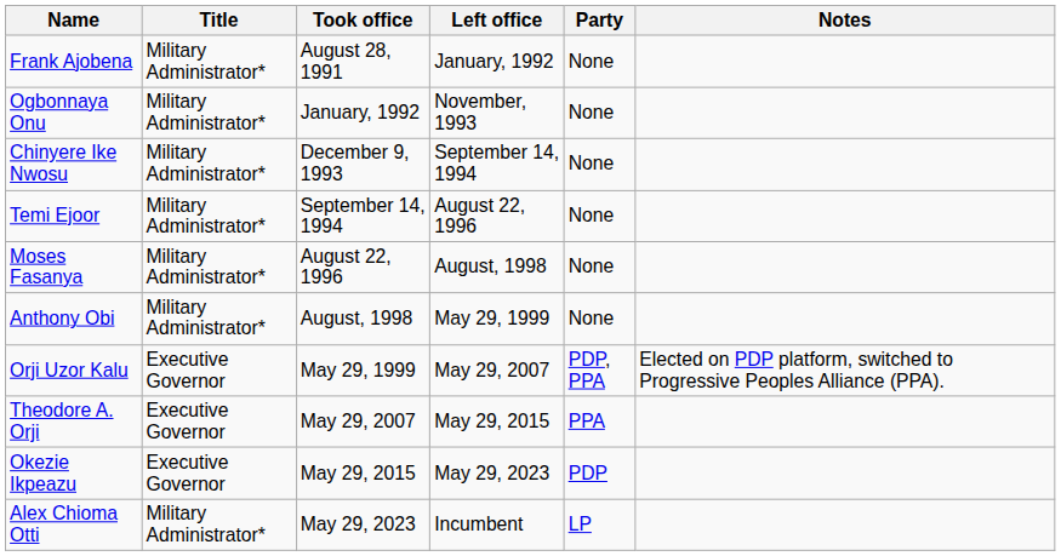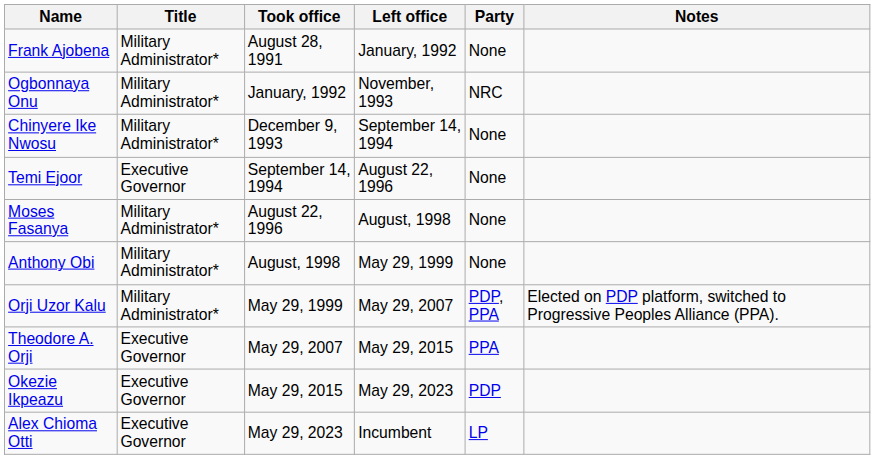 <table class="wikitable" border="1" style="width:100%; margin:auto; text-align:left">
 <tr>
 <th>Name</th>
 <th>Title</th>
 <th>Took office</th>
 <th>Left office</th>
 <th>Party</th>
 <th width="40%">Notes</th>
 </tr>
 <tr -valign="top">
 <td><a href='#'>Frank Ajobena</a></td>
 <td>Military Administrator*</td>
 <td>August 28, 1991</td>
 <td>January, 1992</td>
 <td>None</td>
 <td></td>
 </tr>
 <tr -valign="top">
 <td><a href='#'>Ogbonnaya Onu</a></td>
 <td>Military Administrator*</td>
 <td>January, 1992</td>
 <td>November, 1993</td>
-<td>None</td>
+<td>NRC</td>
 <td></td>
 </tr>
 <tr -valign="top">
 <td><a href='#'>Chinyere Ike Nwosu</a></td>
 <td>Military Administrator*</td>
 <td>December 9, 1993</td>
 <td>September 14, 1994</td>
 <td>None</td>
 <td></td>
 </tr>
 <tr -valign="top">
 <td><a href='#'>Temi Ejoor</a></td>
-<td>Military Administrator*</td>
+<td>Executive Governor</td>
 <td>September 14, 1994</td>
 <td>August 22, 1996</td>
 <td>None</td>
 <td></td>
 </tr>
 <tr -valign="top">
 <td><a href='#'>Moses Fasanya</a></td>
 <td>Military Administrator*</td>
 <td>August 22, 1996</td>
 <td>August, 1998</td>
 <td>None</td>
 <td></td>
 </tr>
 <tr -valign="top">
 <td><a href='#'>Anthony Obi</a></td>
 <td>Military Administrator*</td>
 <td>August, 1998</td>
 <td>May 29, 1999</td>
 <td>None</td>
 <td></td>
 </tr>
 <tr -valign="top">
 <td><a href='#'>Orji Uzor Kalu</a></td>
-<td>Executive Governor</td>
+<td>Military Administrator*</td>
 <td>May 29, 1999</td>
 <td>May 29, 2007</td>
 <td><a href='#'>PDP</a>, <a href='#'>PPA</a></td>
 <td>Elected on <a href='#'>PDP</a> platform, switched to Progressive Peoples Alliance (PPA).</td>
 </tr>
 <tr -valign="top">
 <td><a href='#'>Theodore A. Orji</a></td>
 <td>Executive Governor</td>
 <td>May 29, 2007</td>
 <td>May 29, 2015</td>
 <td><a href='#'>PPA</a></td>
 <td></td>
 </tr>
 <tr -valign="top">
 <td><a href='#'>Okezie Ikpeazu</a></td>
 <td>Executive Governor</td>
 <td>May 29, 2015</td>
 <td>May 29, 2023</td>
 <td><a href='#'>PDP</a></td>
 <td></td>
 </tr>
 <tr>
 <td><a href='#'>Alex Chioma Otti</a></td>
-<td>Military Administrator*</td>
+<td>Executive Governor</td>
 <td>May 29, 2023</td>
 <td>Incumbent</td>
 <td><a href='#'>LP</a></td>
 <td></td>
 </tr>
 </table>
